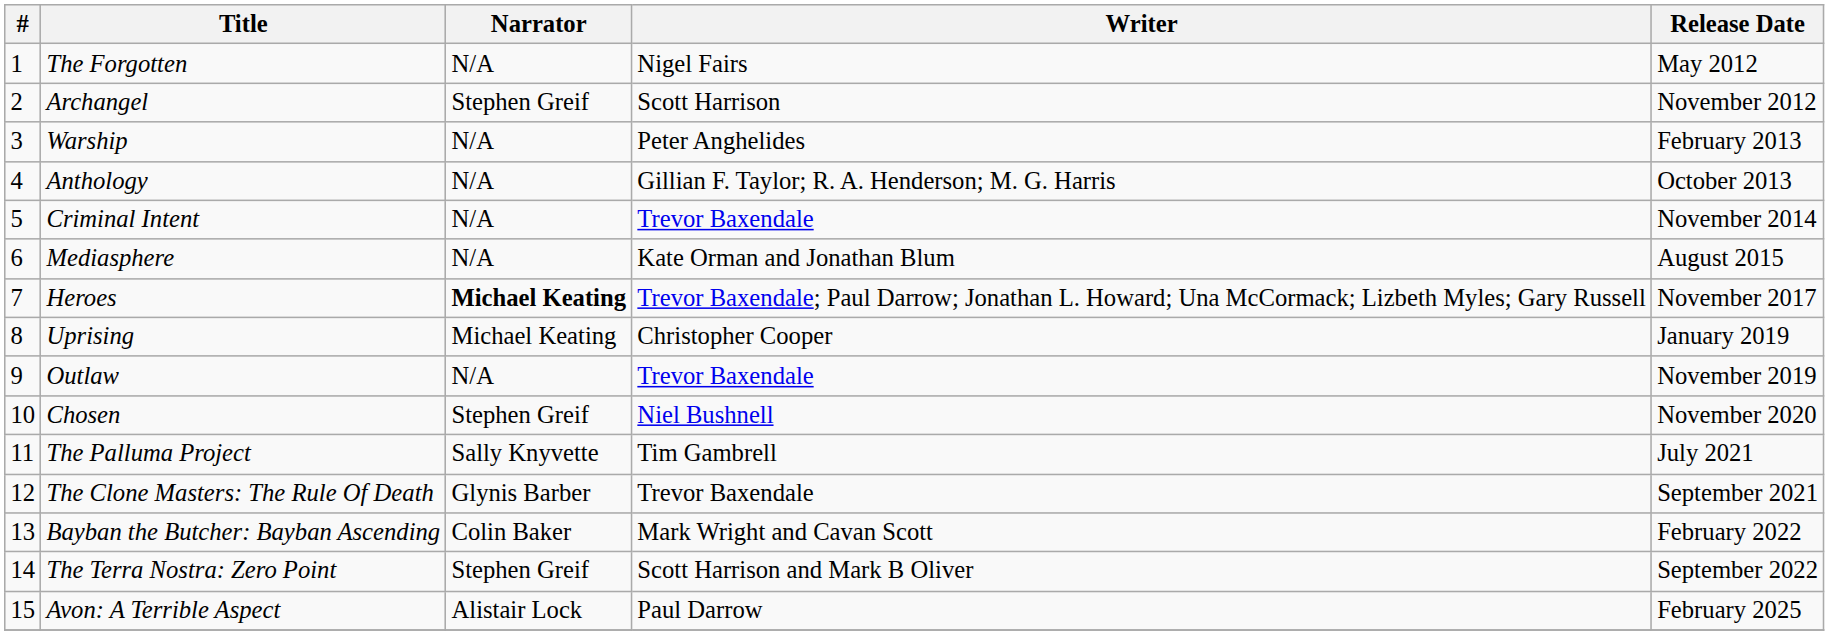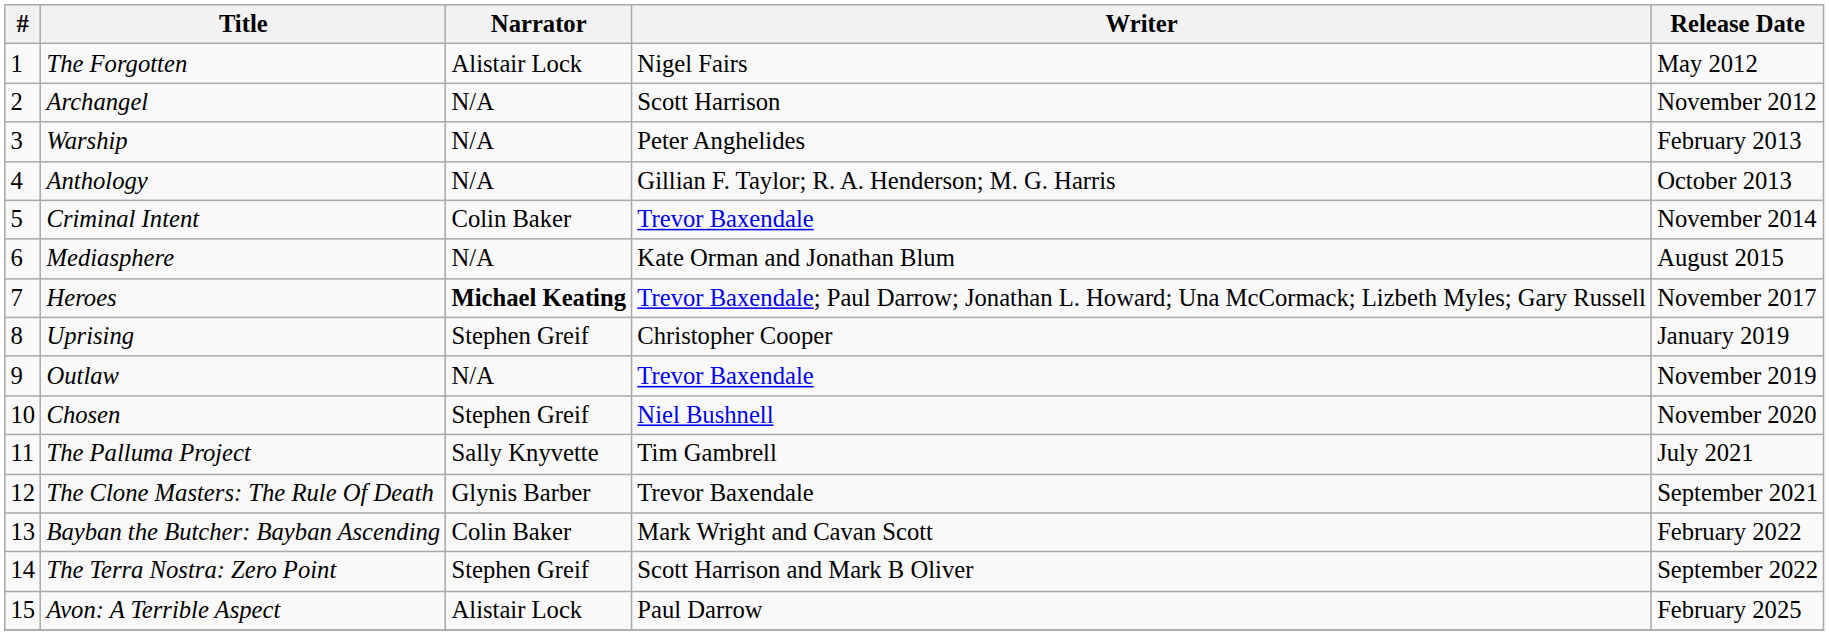 <table class="wikitable">
 <tr>
 <th>#</th>
 <th>Title</th>
 <th>Narrator</th>
 <th>Writer</th>
 <th>Release Date</th>
 </tr>
 <tr>
 <td>1</td>
 <td><em>The Forgotten</em></td>
-<td>N/A</td>
+<td>Alistair Lock</td>
 <td>Nigel Fairs</td>
 <td>May 2012</td>
 </tr>
 <tr>
 <td>2</td>
 <td><em>Archangel</em></td>
-<td>Stephen Greif</td>
+<td>N/A</td>
 <td>Scott Harrison</td>
 <td>November 2012</td>
 </tr>
 <tr>
 <td>3</td>
 <td><em>Warship</em></td>
 <td>N/A</td>
 <td>Peter Anghelides</td>
 <td>February 2013</td>
 </tr>
 <tr>
 <td>4</td>
 <td><em>Anthology</em></td>
 <td>N/A</td>
 <td>Gillian F. Taylor; R. A. Henderson; M. G. Harris</td>
 <td>October 2013</td>
 </tr>
 <tr>
 <td>5</td>
 <td><em>Criminal Intent</em></td>
-<td>N/A</td>
+<td>Colin Baker</td>
 <td><a href='#'>Trevor Baxendale</a></td>
 <td>November 2014</td>
 </tr>
 <tr>
 <td>6</td>
 <td><em>Mediasphere</em></td>
 <td>N/A</td>
 <td>Kate Orman and Jonathan Blum</td>
 <td>August 2015</td>
 </tr>
 <tr>
 <td>7</td>
 <td><em>Heroes</em></td>
 <td><strong>Michael Keating</strong></td>
 <td><a href='#'>Trevor Baxendale</a>; Paul Darrow; Jonathan L. Howard; Una McCormack; Lizbeth Myles; Gary Russell</td>
 <td>November 2017</td>
 </tr>
 <tr>
 <td>8</td>
 <td><em>Uprising</em></td>
-<td>Michael Keating</td>
+<td>Stephen Greif</td>
 <td>Christopher Cooper</td>
 <td>January 2019</td>
 </tr>
 <tr>
 <td>9</td>
 <td><em>Outlaw</em></td>
 <td>N/A</td>
 <td><a href='#'>Trevor Baxendale</a></td>
 <td>November 2019</td>
 </tr>
 <tr>
 <td>10</td>
 <td><em>Chosen</em></td>
 <td>Stephen Greif</td>
 <td><a href='#'>Niel Bushnell</a></td>
 <td>November 2020</td>
 </tr>
 <tr>
 <td>11</td>
 <td><em>The Palluma Project</em></td>
 <td>Sally Knyvette</td>
 <td>Tim Gambrell</td>
 <td>July 2021</td>
 </tr>
 <tr>
 <td>12</td>
 <td><em>The Clone Masters: The Rule Of Death</em></td>
 <td>Glynis Barber</td>
 <td>Trevor Baxendale</td>
 <td>September 2021</td>
 </tr>
 <tr>
 <td>13</td>
 <td><em>Bayban the Butcher: Bayban Ascending</em></td>
 <td>Colin Baker</td>
 <td>Mark Wright and Cavan Scott</td>
 <td>February 2022</td>
 </tr>
 <tr>
 <td>14</td>
 <td><em>The Terra Nostra: Zero Point</em></td>
 <td>Stephen Greif</td>
 <td>Scott Harrison and Mark B Oliver</td>
 <td>September 2022</td>
 </tr>
 <tr>
 <td>15</td>
 <td><em>Avon: A Terrible Aspect</em></td>
 <td>Alistair Lock</td>
 <td>Paul Darrow</td>
 <td>February 2025</td>
 </tr>
 <tr>
 </tr>
 </table>
